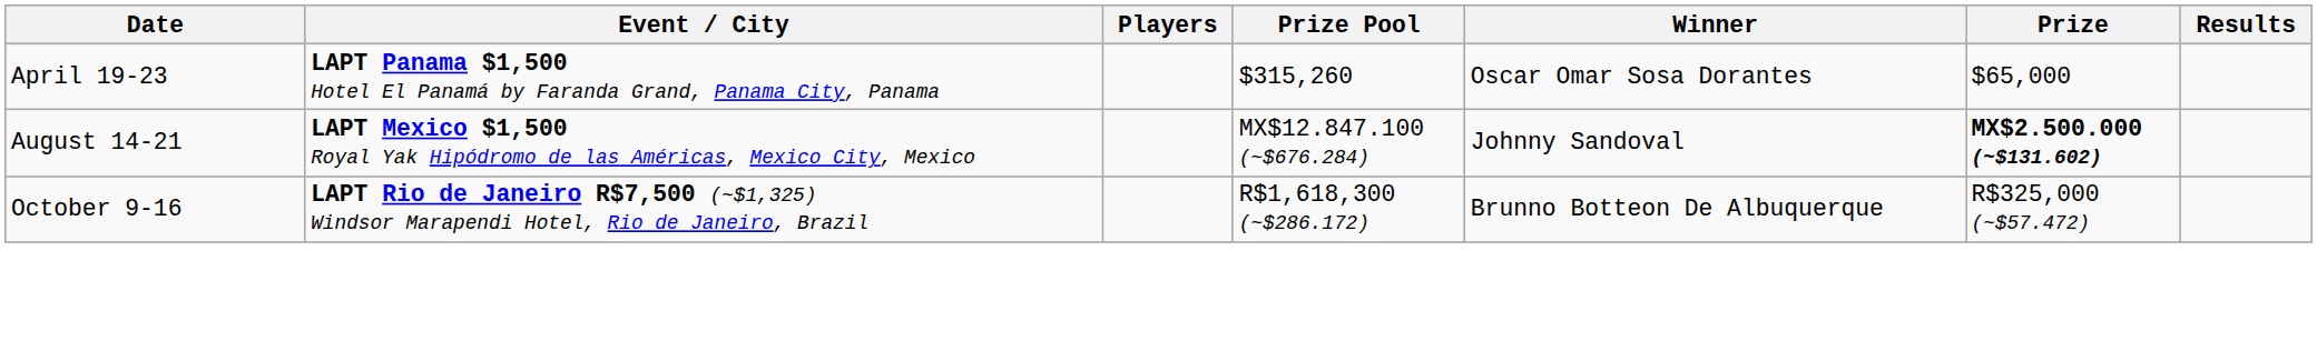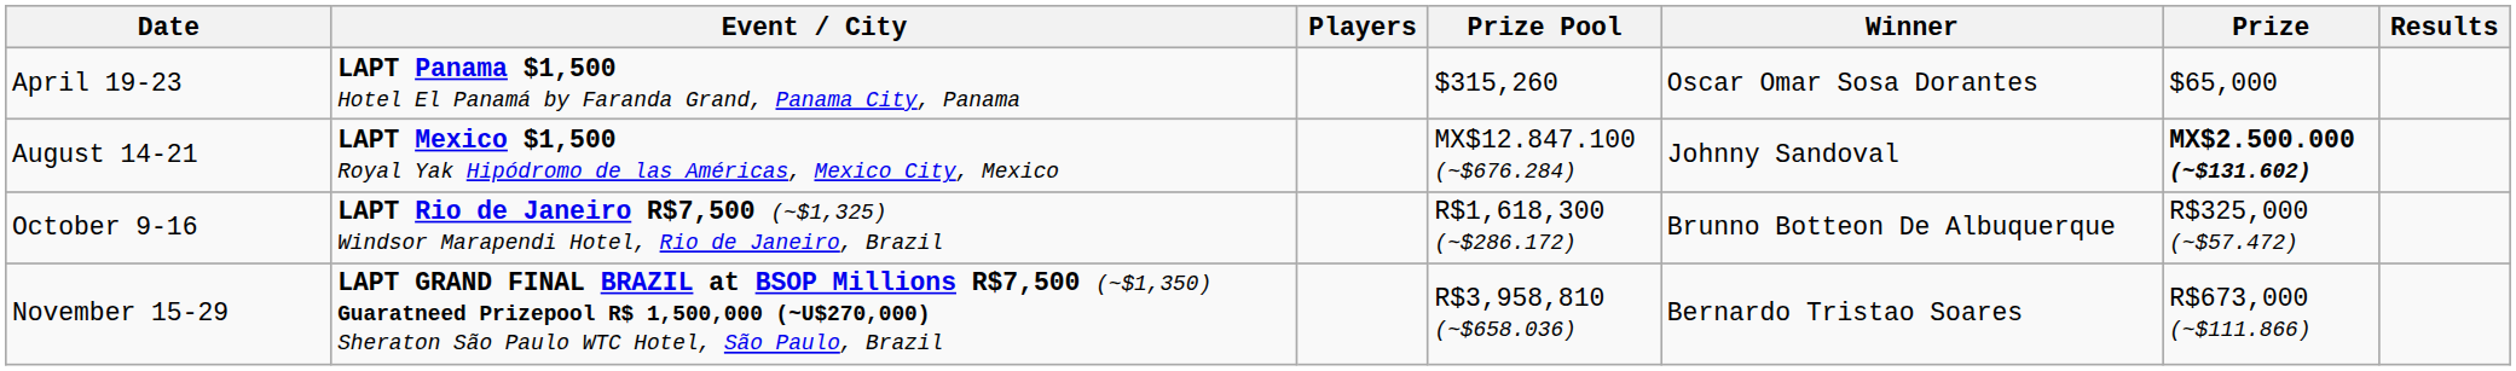 <table class="wikitable" width="100%">
 <tr>
 <th width="13%">Date</th>
 <th !width="19%">Event / City</th>
 <th !width="11%">Players</th>
 <th !width="12%">Prize Pool</th>
 <th !width="22%">Winner</th>
 <th !width="12%">Prize</th>
 <th !width="11%">Results</th>
 </tr>
 <tr>
 <td>April 19-23</td>
 <td> <strong>LAPT <a href='#'>Panama</a> $1,500</strong><br><small><em>Hotel El Panamá by Faranda Grand, <a href='#'>Panama City</a>, Panama</em></small></td>
 <td></td>
 <td>$315,260</td>
 <td> Oscar Omar Sosa Dorantes </td>
 <td>$65,000</td>
 <td></td>
 </tr>
 <tr>
 <td>August 14-21</td>
 <td> <strong>LAPT <a href='#'>Mexico</a> $1,500</strong><br><small><em>Royal Yak <a href='#'>Hipódromo de las Américas</a>, <a href='#'>Mexico City</a>, Mexico</em></small></td>
 <td></td>
 <td>MX$12.847.100<br><small><em>(~$676.284)</em></small></td>
 <td> Johnny Sandoval</td>
 <td><strong>MX$2.500.000<br><small><em>(~$131.602)</em></small></strong></td>
 <td></td>
 </tr>
 <tr>
 <td>October 9-16</td>
 <td> <strong>LAPT <a href='#'>Rio de Janeiro</a> R$7,500</strong> <small><em>(~$1,325)</em></small><br><small><em>Windsor Marapendi Hotel, <a href='#'>Rio de Janeiro</a>, Brazil</em></small></td>
 <td></td>
 <td>R$1,618,300<br><small><em>(~$286.172)</em></small></td>
 <td> Brunno Botteon De Albuquerque</td>
 <td>R$325,000<br><small><em>(~$57.472)</em></small></td>
 <td></td>
 </tr>
+<tr>
+<td>November 15-29</td>
+<td> <strong>LAPT GRAND FINAL <a href='#'>BRAZIL</a> at <a href='#'>BSOP Millions</a> R$7,500</strong> <small><em>(~$1,350)</em></small><br><small><strong>Guaratneed Prizepool R$ 1,500,000 (~U$270,000)</strong><br><em>Sheraton São Paulo WTC Hotel, <a href='#'>São Paulo</a>, Brazil</em></small></td>
+<td></td>
+<td>R$3,958,810<br><small><em>(~$658.036)</em></small></td>
+<td> Bernardo Tristao Soares</td>
+<td>R$673,000<br><small><em>(~$111.866)</em></small></td>
+<td></td>
+</tr>
 </table>
